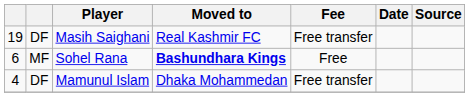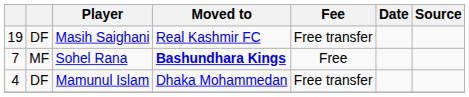 <table class="wikitable plainrowheaders sortable" style="text-align:center">
 <tr>
 <th></th>
 <th></th>
 <th>Player</th>
 <th>Moved to</th>
 <th>Fee</th>
 <th>Date</th>
 <th>Source</th>
 </tr>
 <tr>
 <td align="center">19</td>
 <td align="center">DF</td>
 <td align="left"> <a href='#'>Masih Saighani</a></td>
 <td align="left"> <a href='#'>Real Kashmir FC</a></td>
 <td align="center">Free transfer</td>
 <td></td>
 <td></td>
 </tr>
 <tr>
-<td>6</td>
+<td>7</td>
 <td>MF</td>
 <td align="left"> <a href='#'>Sohel Rana</a></td>
 <td align="left"><strong> <a href='#'>Bashundhara Kings</a></strong></td>
 <td>Free</td>
 <td></td>
 <td></td>
 </tr>
 <tr>
 <td>4</td>
 <td align="center">DF</td>
 <td> <a href='#'>Mamunul Islam</a></td>
 <td> <a href='#'>Dhaka Mohammedan</a></td>
 <td align="center">Free transfer</td>
 <td></td>
 <td></td>
 </tr>
 <tr>
 </tr>
 </table>
